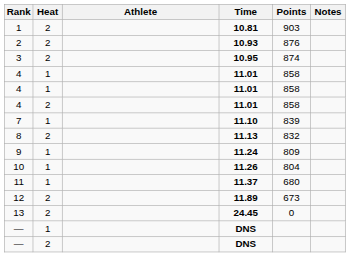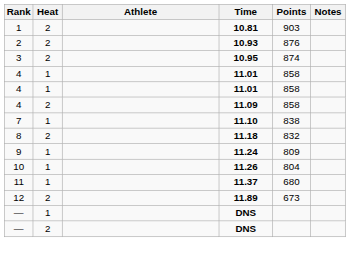 <table class="wikitable" style="text-align:center">
 <tr>
 <th width=40>Rank</th>
 <th width=40>Heat</th>
 <th width=250>Athlete</th>
 <th width=80>Time</th>
 <th width=55>Points</th>
 <th width=50>Notes</th>
 </tr>
 <tr>
 <td>1</td>
 <td>2</td>
 <td align=left></td>
 <td><strong>10.81</strong></td>
 <td>903</td>
 <td></td>
 </tr>
 <tr>
 <td>2</td>
 <td>2</td>
 <td align=left></td>
 <td><strong>10.93</strong></td>
 <td>876</td>
 <td></td>
 </tr>
 <tr>
 <td>3</td>
 <td>2</td>
 <td align=left></td>
 <td><strong>10.95</strong></td>
 <td>874</td>
 <td></td>
 </tr>
 <tr>
 <td>4</td>
 <td>1</td>
 <td align=left></td>
 <td><strong>11.01</strong></td>
 <td>858</td>
 <td></td>
 </tr>
 <tr>
 <td>4</td>
 <td>1</td>
 <td align=left></td>
 <td><strong>11.01</strong></td>
 <td>858</td>
 <td></td>
 </tr>
 <tr>
 <td>4</td>
 <td>2</td>
 <td align=left></td>
-<td><strong>11.01</strong></td>
+<td><strong>11.09</strong></td>
 <td>858</td>
 <td></td>
 </tr>
 <tr>
 <td>7</td>
 <td>1</td>
 <td align=left></td>
 <td><strong>11.10</strong></td>
-<td>839</td>
+<td>838</td>
 <td></td>
 </tr>
 <tr>
 <td>8</td>
 <td>2</td>
 <td align=left></td>
-<td><strong>11.13</strong></td>
+<td><strong>11.18</strong></td>
 <td>832</td>
 <td></td>
 </tr>
 <tr>
 <td>9</td>
 <td>1</td>
 <td align=left></td>
 <td><strong>11.24</strong></td>
 <td>809</td>
 <td></td>
 </tr>
 <tr>
 <td>10</td>
 <td>1</td>
 <td align=left></td>
 <td><strong>11.26</strong></td>
 <td>804</td>
 <td></td>
 </tr>
 <tr>
 <td>11</td>
 <td>1</td>
 <td align=left></td>
 <td><strong>11.37</strong></td>
 <td>680</td>
 <td></td>
 </tr>
 <tr>
 <td>12</td>
 <td>2</td>
 <td align=left></td>
 <td><strong>11.89</strong></td>
 <td>673</td>
 <td></td>
 </tr>
 <tr>
-<td>13</td>
-<td>2</td>
-<td align=left></td>
-<td><strong>24.45</strong></td>
-<td>0</td>
-<td></td>
-</tr>
-<tr>
 <td>—</td>
 <td>1</td>
 <td align=left></td>
 <td><strong>DNS</strong></td>
 <td></td>
 <td></td>
 </tr>
 <tr>
 <td>—</td>
 <td>2</td>
 <td align=left></td>
 <td><strong>DNS</strong></td>
 <td></td>
 <td></td>
 </tr>
 </table>
